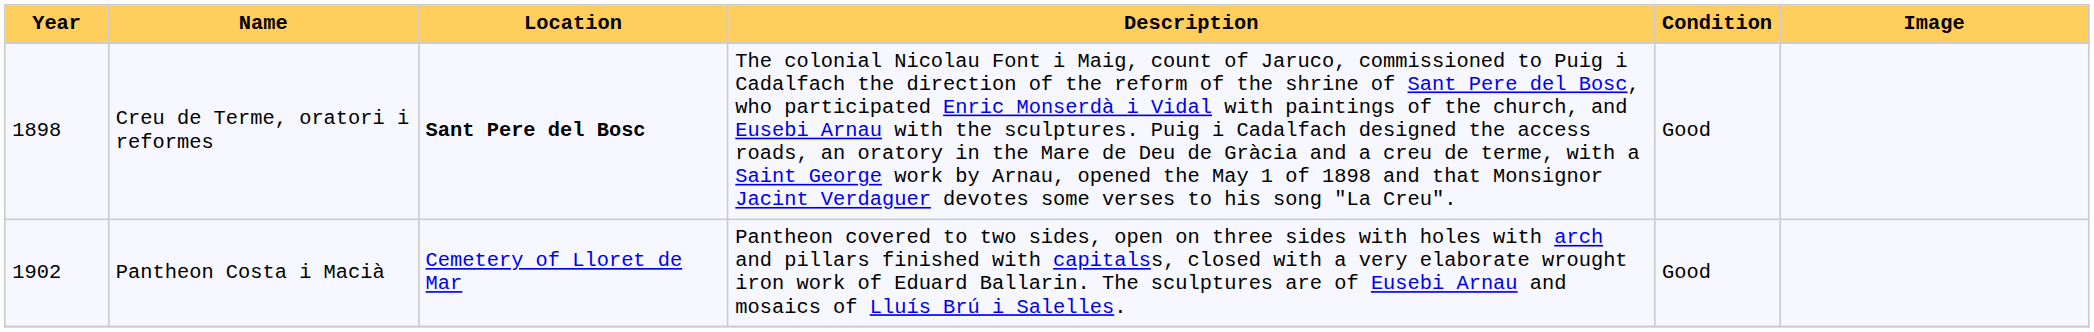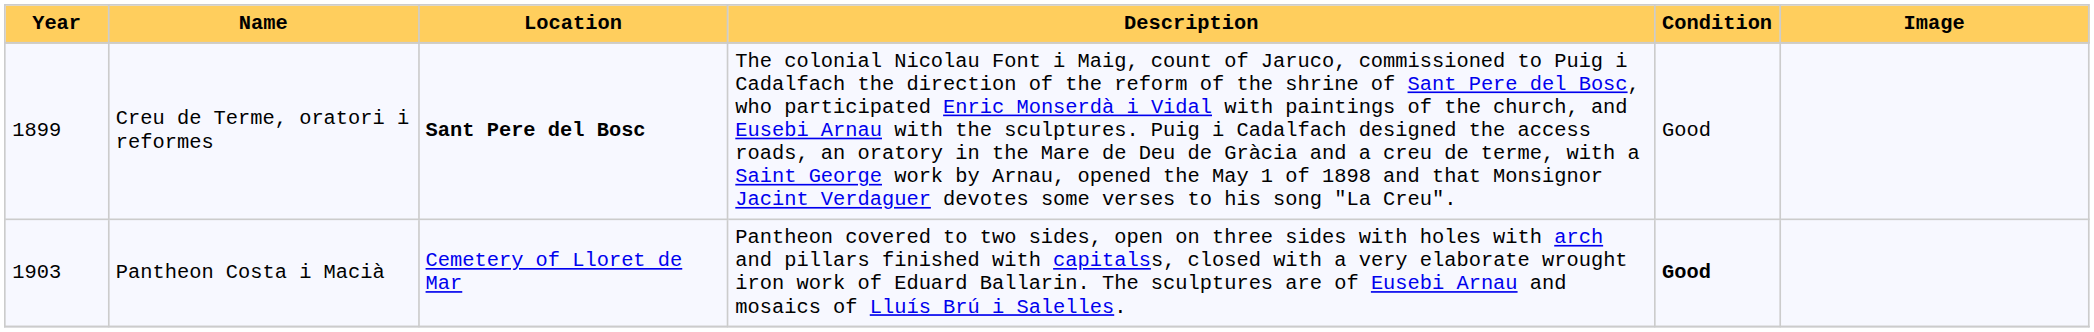 <table bgcolor="#f7f8ff" cellpadding="4" cellspacing="0" border="1" style="font-size: 95%; border: #cccccc solid 1px; border-collapse: collapse;">
 <tr>
 <th width="5%" style="background:#ffce5d;">Year</th>
 <th width="15%" style="background:#ffce5d;">Name</th>
 <th width="15%" style="background:#ffce5d;">Location</th>
 <th width="45%" style="background:#ffce5d;">Description</th>
 <th width="5%" style="background:#ffce5d;">Condition</th>
 <th width="15%" style="background:#ffce5d;">Image</th>
 </tr>
 <tr ---->
 </tr>
 <tr>
-<td>1898</td>
+<td>1899</td>
 <td>Creu de Terme, oratori i reformes</td>
 <td><strong>Sant Pere del Bosc<br> <small></small></strong></td>
 <td>The colonial Nicolau Font i Maig, count of Jaruco, commissioned to Puig i Cadalfach the direction of the reform of the shrine of <a href='#'>Sant Pere del Bosc</a>, who participated <a href='#'>Enric Monserdà i Vidal</a> with paintings of the church, and <a href='#'>Eusebi Arnau</a> with the sculptures. Puig i Cadalfach designed the access roads, an oratory in the Mare de Deu de Gràcia and a creu de terme, with a <a href='#'>Saint George</a> work by Arnau, opened the May 1 of 1898 and that Monsignor <a href='#'>Jacint Verdaguer</a> devotes some verses to his song "La Creu".</td>
 <td>Good</td>
 <td> <br><br>  <br><br> </td>
 </tr>
 <tr>
-<td>1902</td>
+<td>1903</td>
 <td>Pantheon Costa i Macià</td>
 <td><a href='#'>Cemetery of Lloret de Mar</a><br> <small></small></td>
 <td>Pantheon covered to two sides, open on three sides with holes with <a href='#'>arch</a> and pillars finished with <a href='#'>capitals</a>s, closed with a very elaborate wrought iron work of Eduard Ballarin. The sculptures are of <a href='#'>Eusebi Arnau</a> and mosaics of <a href='#'>Lluís Brú i Salelles</a>.</td>
-<td>Good</td>
+<td><strong>Good</strong></td>
 <td></td>
 </tr>
 <tr>
 </tr>
 </table>
